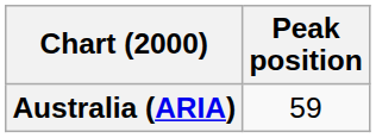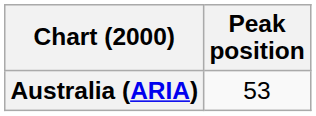 <table class="wikitable plainrowheaders">
 <tr>
 <th>Chart (2000)</th>
 <th>Peak<br>position</th>
 </tr>
 <tr>
 <th scope="row">Australia (<a href='#'>ARIA</a>)</th>
-<td align="center">59</td>
+<td align="center">53</td>
 </tr>
 </table>
